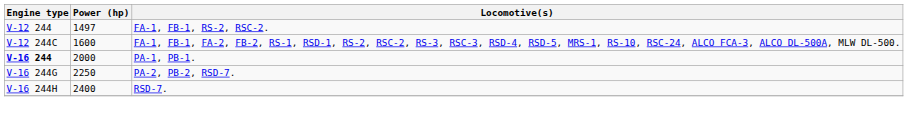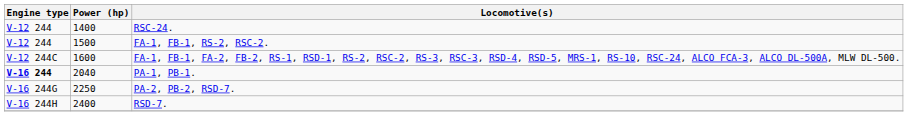 <table class="wikitable sortable">
 <tr>
 <th>Engine type</th>
 <th>Power (hp)</th>
 <th class="unsortable">Locomotive(s)</th>
 </tr>
 <tr>
 <td><a href='#'>V-12</a> 244</td>
-<td>1497</td>
+<td>1400</td>
+<td><a href='#'>RSC-24</a>.</td>
+</tr>
+<tr>
+<td><a href='#'>V-12</a> 244</td>
+<td>1500</td>
 <td><a href='#'>FA-1</a>, <a href='#'>FB-1</a>, <a href='#'>RS-2</a>, <a href='#'>RSC-2</a>.</td>
 </tr>
 <tr>
 <td><a href='#'>V-12</a> 244C</td>
 <td>1600</td>
 <td><a href='#'>FA-1</a>, <a href='#'>FB-1</a>, <a href='#'>FA-2</a>, <a href='#'>FB-2</a>, <a href='#'>RS-1</a>, <a href='#'>RSD-1</a>, <a href='#'>RS-2</a>, <a href='#'>RSC-2</a>, <a href='#'>RS-3</a>, <a href='#'>RSC-3</a>, <a href='#'>RSD-4</a>, <a href='#'>RSD-5</a>, <a href='#'>MRS-1</a>, <a href='#'>RS-10</a>, <a href='#'>RSC-24</a>, <a href='#'>ALCO FCA-3</a>, <a href='#'>ALCO DL-500A</a>, MLW DL-500.</td>
 </tr>
 <tr>
 <td><strong><a href='#'>V-16</a> 244</strong></td>
-<td>2000</td>
+<td>2040</td>
 <td><a href='#'>PA-1</a>, <a href='#'>PB-1</a>.</td>
 </tr>
 <tr>
 <td><a href='#'>V-16</a> 244G</td>
 <td>2250</td>
 <td><a href='#'>PA-2</a>, <a href='#'>PB-2</a>, <a href='#'>RSD-7</a>.</td>
 </tr>
 <tr>
 <td><a href='#'>V-16</a> 244H</td>
 <td>2400</td>
 <td><a href='#'>RSD-7</a>.</td>
 </tr>
 <tr>
 </tr>
 </table>
